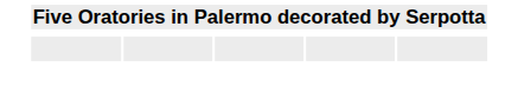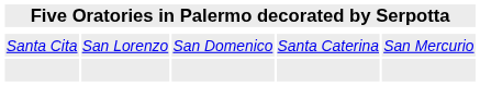 <table align=center>
 <tr>
 <th colspan="5" style="background:#ECECEC; "><strong>Five Oratories in Palermo decorated by Serpotta</strong></th>
 </tr>
 <tr>
 <td></td>
 <td></td>
 <td></td>
 <td></td>
 <td></td>
 </tr>
 <tr>
+<td style="background:#ECECEC; text-align: center;"><small><em><a href='#'>Santa Cita</a></em><br></small></td>
+<td style="background:#ECECEC; text-align: center;"><small><em><a href='#'>San Lorenzo</a></em><br></small></td>
+<td style="background:#ECECEC; text-align: center;"><small><em><a href='#'>San Domenico</a></em><br></small></td>
+<td style="background:#ECECEC; text-align: center;"><small><em><a href='#'>Santa Caterina</a></em><br></small></td>
+<td style="background:#ECECEC; text-align: center;"><small><em><a href='#'>San Mercurio</a></em><br></small></td>
+</tr>
+<tr>
 <td style="background:#ECECEC; text-align: center;"><small><br></small></td>
 <td style="background:#ECECEC; text-align: center;"><small><br></small></td>
 <td style="background:#ECECEC; text-align: center;"><small><br></small></td>
 <td style="background:#ECECEC; text-align: center;"><small><br></small></td>
 <td style="background:#ECECEC; text-align: center;"><small><br></small></td>
 </tr>
 </table>
